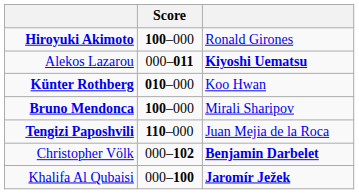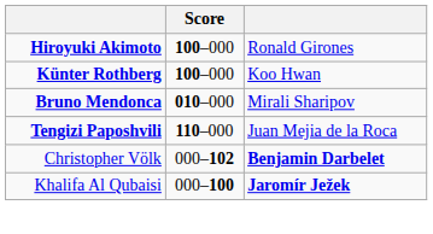 <table class="wikitable" style="text-align: center; font-size:90% ">
 <tr>
 <th align="right" width="130"></th>
 <th width="60">Score</th>
 <th align="left" width="150"></th>
 </tr>
 <tr>
 <td align=right><strong><a href='#'>Hiroyuki Akimoto</a></strong> </td>
 <td align=center><strong>100</strong>–000</td>
 <td align=left> <a href='#'>Ronald Girones</a></td>
 </tr>
 <tr>
-<td align=right><a href='#'>Alekos Lazarou</a> </td>
-<td align=center>000–<strong>011</strong></td>
-<td align=left> <strong><a href='#'>Kiyoshi Uematsu</a></strong></td>
-</tr>
-<tr>
 <td align=right><strong><a href='#'>Künter Rothberg</a></strong> </td>
-<td align=center><strong>010</strong>–000</td>
+<td align=center><strong>100</strong>–000</td>
 <td align=left> <a href='#'>Koo Hwan</a></td>
 </tr>
 <tr>
 <td align=right><strong><a href='#'>Bruno Mendonca</a></strong> </td>
-<td align=center><strong>100</strong>–000</td>
+<td align=center><strong>010</strong>–000</td>
 <td align=left> <a href='#'>Mirali Sharipov</a></td>
 </tr>
 <tr>
 <td align=right><strong><a href='#'>Tengizi Paposhvili</a></strong> </td>
 <td align=center><strong>110</strong>–000</td>
 <td align=left> <a href='#'>Juan Mejia de la Roca</a></td>
 </tr>
 <tr>
 <td align=right><a href='#'>Christopher Völk</a> </td>
 <td align=center>000–<strong>102</strong></td>
 <td align=left> <strong><a href='#'>Benjamin Darbelet</a></strong></td>
 </tr>
 <tr>
 <td align=right><a href='#'>Khalifa Al Qubaisi</a> </td>
 <td align=center>000–<strong>100</strong></td>
 <td align=left> <strong><a href='#'>Jaromír Ježek</a></strong></td>
 </tr>
 </table>
